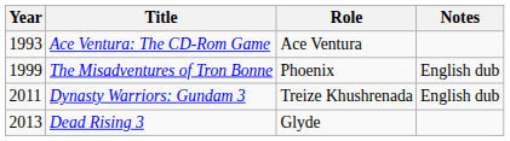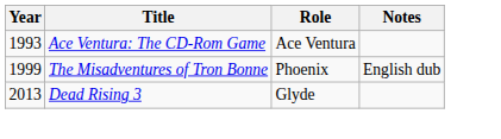 <table class = "wikitable sortable">
 <tr>
 <th>Year</th>
 <th>Title</th>
 <th>Role</th>
 <th>Notes</th>
 </tr>
 <tr>
 <td>1993</td>
 <td><em><a href='#'>Ace Ventura: The CD-Rom Game</a> </em></td>
 <td>Ace Ventura</td>
 <td></td>
 </tr>
 <tr>
 <td>1999</td>
 <td><em><a href='#'>The Misadventures of Tron Bonne</a></em></td>
 <td>Phoenix</td>
 <td>English dub</td>
 </tr>
 <tr>
-<td>2011</td>
-<td><em><a href='#'>Dynasty Warriors: Gundam 3</a></em></td>
-<td>Treize Khushrenada</td>
-<td>English dub</td>
-</tr>
-<tr>
 <td>2013</td>
 <td><em><a href='#'>Dead Rising 3</a></em></td>
 <td>Glyde</td>
 <td></td>
 </tr>
 </table>
